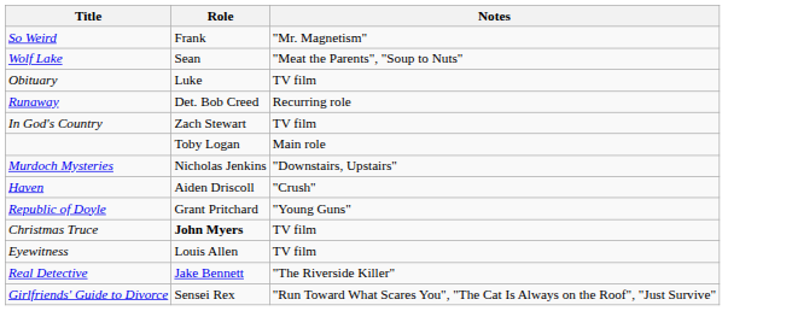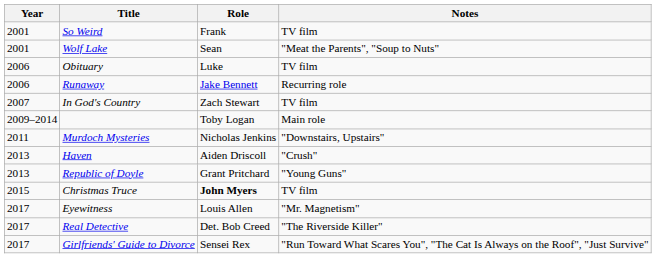 <table class="wikitable sortable">
 <tr>
+<th>Year</th>
 <th>Title</th>
 <th>Role</th>
 <th class="unsortable">Notes</th>
 </tr>
 <tr>
+<td>2001</td>
 <td><em><a href='#'>So Weird</a></em></td>
 <td>Frank</td>
-<td>"Mr. Magnetism"</td>
+<td>TV film</td>
 </tr>
 <tr>
+<td>2001</td>
 <td><em><a href='#'>Wolf Lake</a></em></td>
 <td>Sean</td>
 <td>"Meat the Parents", "Soup to Nuts"</td>
 </tr>
 <tr>
+<td>2006</td>
 <td><em>Obituary</em></td>
 <td>Luke</td>
 <td>TV film</td>
 </tr>
 <tr>
+<td>2006</td>
 <td><em><a href='#'>Runaway</a></em></td>
-<td>Det. Bob Creed</td>
+<td><a href='#'>Jake Bennett</a></td>
 <td>Recurring role</td>
 </tr>
 <tr>
+<td>2007</td>
 <td><em>In God's Country</em></td>
 <td>Zach Stewart</td>
 <td>TV film</td>
 </tr>
 <tr>
+<td>2009–2014</td>
 <td><em></em></td>
 <td>Toby Logan</td>
 <td>Main role</td>
 </tr>
 <tr>
+<td>2011</td>
 <td><em><a href='#'>Murdoch Mysteries</a></em></td>
 <td>Nicholas Jenkins</td>
 <td>"Downstairs, Upstairs"</td>
 </tr>
 <tr>
+<td>2013</td>
 <td><em><a href='#'>Haven</a></em></td>
 <td>Aiden Driscoll</td>
 <td>"Crush"</td>
 </tr>
 <tr>
+<td>2013</td>
 <td><em><a href='#'>Republic of Doyle</a></em></td>
 <td>Grant Pritchard</td>
 <td>"Young Guns"</td>
 </tr>
 <tr>
+<td>2015</td>
 <td><em>Christmas Truce</em></td>
 <td><strong>John Myers</strong></td>
 <td>TV film</td>
 </tr>
 <tr>
+<td>2017</td>
 <td><em>Eyewitness</em></td>
 <td>Louis Allen</td>
-<td>TV film</td>
+<td>"Mr. Magnetism"</td>
 </tr>
 <tr>
+<td>2017</td>
 <td><em><a href='#'>Real Detective</a></em></td>
-<td><a href='#'>Jake Bennett</a></td>
+<td>Det. Bob Creed</td>
 <td>"The Riverside Killer"</td>
 </tr>
 <tr>
+<td>2017</td>
 <td><em><a href='#'>Girlfriends' Guide to Divorce</a></em></td>
 <td>Sensei Rex</td>
 <td>"Run Toward What Scares You", "The Cat Is Always on the Roof", "Just Survive"</td>
 </tr>
 </table>
